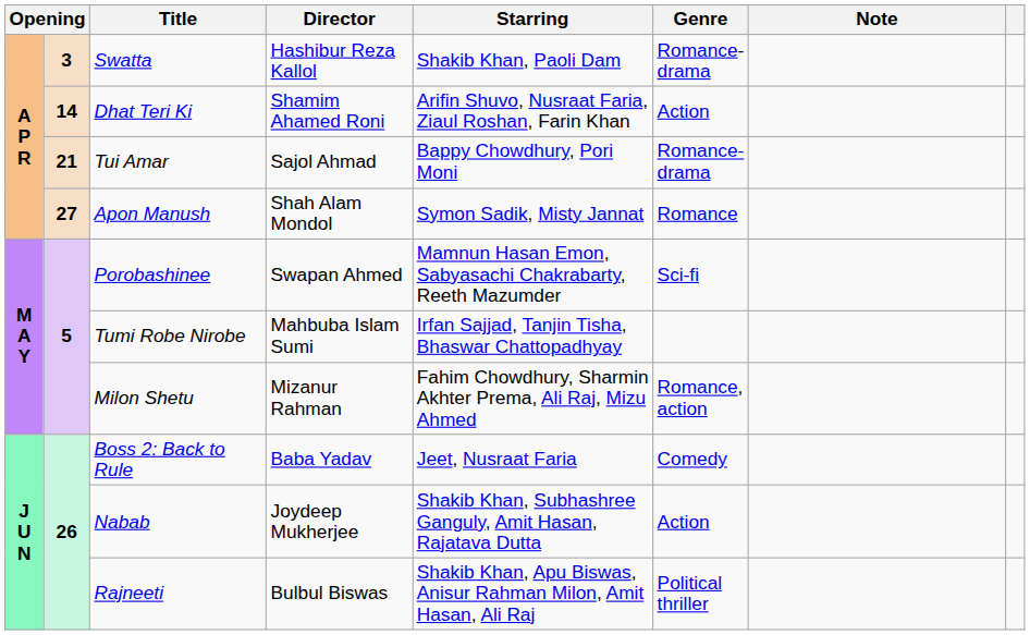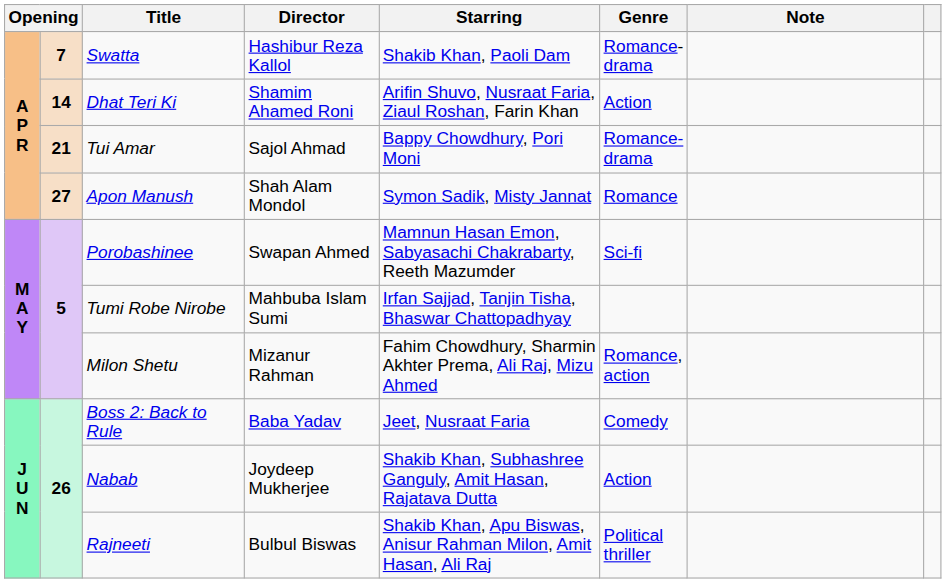 <table class="wikitable sortable">
 <tr>
 <th colspan="2">Opening</th>
 <th style="width:18%;">Title</th>
 <th style="width:15%;">Director</th>
 <th style="width:25%;">Starring</th>
 <th style="width:7%;">Genre</th>
 <th style="width:28%;">Note</th>
 <th style="width:2%;"></th>
 </tr>
 <tr>
 <th rowspan="4" style="text-align:center; background:#f7bf87">A<br>P<br>R</th>
-<td style="text-align:center; background:#f7dfc7"><strong>3</strong></td>
+<td style="text-align:center; background:#f7dfc7"><strong>7</strong></td>
 <td><em><a href='#'>Swatta</a></em></td>
 <td><a href='#'>Hashibur Reza Kallol</a></td>
 <td><a href='#'>Shakib Khan</a>, <a href='#'>Paoli Dam</a></td>
 <td><a href='#'>Romance</a>-<a href='#'>drama</a></td>
 <td></td>
 <td></td>
 </tr>
 <tr>
 <td style="text-align:center; background:#f7dfc7;"><strong>14</strong></td>
 <td><em><a href='#'>Dhat Teri Ki</a></em></td>
 <td><a href='#'>Shamim Ahamed Roni</a></td>
 <td><a href='#'>Arifin Shuvo</a>, <a href='#'>Nusraat Faria</a>, <a href='#'>Ziaul Roshan</a>, Farin Khan</td>
 <td><a href='#'>Action</a></td>
 <td></td>
 <td></td>
 </tr>
 <tr>
 <td style="text-align:center; background:#f7dfc7;"><strong>21</strong></td>
 <td><em>Tui Amar</em></td>
 <td>Sajol Ahmad</td>
 <td><a href='#'>Bappy Chowdhury</a>, <a href='#'>Pori Moni</a></td>
 <td><a href='#'>Romance-drama</a></td>
 <td></td>
 <td></td>
 </tr>
 <tr>
 <td style="text-align:center; background:#f7dfc7;"><strong>27</strong></td>
 <td><em><a href='#'>Apon Manush</a></em></td>
 <td>Shah Alam Mondol</td>
 <td><a href='#'>Symon Sadik</a>, <a href='#'>Misty Jannat</a></td>
 <td><a href='#'>Romance</a></td>
 <td></td>
 <td></td>
 </tr>
 <tr>
 <th rowspan="3" style="text-align:center; background:#bf87f7">M<br>A<br>Y</th>
 <td rowspan="3" style="text-align:center; background:#dfc7f7"><strong>5</strong></td>
 <td><em><a href='#'>Porobashinee</a></em></td>
 <td>Swapan Ahmed</td>
 <td><a href='#'>Mamnun Hasan Emon</a>, <a href='#'>Sabyasachi Chakrabarty</a>, Reeth Mazumder</td>
 <td><a href='#'>Sci-fi</a></td>
 <td></td>
 <td></td>
 </tr>
 <tr>
 <td><em>Tumi Robe Nirobe</em></td>
 <td>Mahbuba Islam Sumi</td>
 <td><a href='#'>Irfan Sajjad</a>, <a href='#'>Tanjin Tisha</a>, <a href='#'>Bhaswar Chattopadhyay</a></td>
 <td></td>
 <td></td>
 <td></td>
 </tr>
 <tr>
 <td><em>Milon Shetu</em></td>
 <td>Mizanur Rahman</td>
 <td>Fahim Chowdhury, Sharmin Akhter Prema, <a href='#'>Ali Raj</a>, <a href='#'>Mizu Ahmed</a></td>
 <td><a href='#'>Romance</a>, <a href='#'>action</a></td>
 <td></td>
 <td></td>
 </tr>
 <tr>
 <th rowspan="3" style="text-align:center; background:#87f7bf">J<br>U<br>N</th>
 <td rowspan="3" style="text-align:center; background:#c7f7df"><strong>26</strong></td>
 <td><em><a href='#'>Boss 2: Back to Rule</a></em></td>
 <td><a href='#'>Baba Yadav</a></td>
 <td><a href='#'>Jeet</a>, <a href='#'>Nusraat Faria</a></td>
 <td><a href='#'>Comedy</a></td>
 <td></td>
 <td></td>
 </tr>
 <tr>
 <td><em><a href='#'>Nabab</a></em></td>
 <td>Joydeep Mukherjee</td>
 <td><a href='#'>Shakib Khan</a>, <a href='#'>Subhashree Ganguly</a>, <a href='#'>Amit Hasan</a>, <a href='#'>Rajatava Dutta</a></td>
 <td><a href='#'>Action</a></td>
 <td></td>
 <td></td>
 </tr>
 <tr>
 <td><em><a href='#'>Rajneeti</a></em></td>
 <td>Bulbul Biswas</td>
 <td><a href='#'>Shakib Khan</a>, <a href='#'>Apu Biswas</a>, <a href='#'>Anisur Rahman Milon</a>, <a href='#'>Amit Hasan</a>, <a href='#'>Ali Raj</a></td>
 <td><a href='#'>Political thriller</a></td>
 <td></td>
 <td></td>
 </tr>
 </table>
